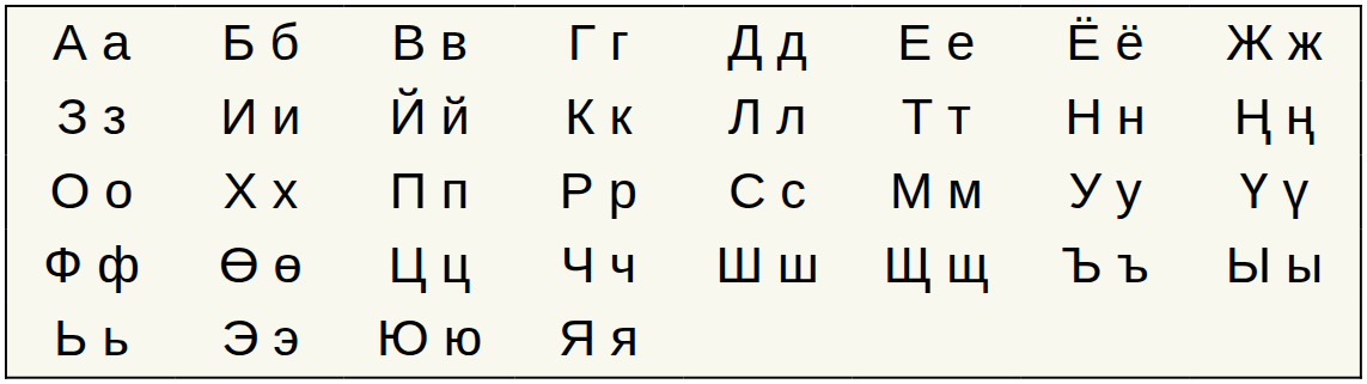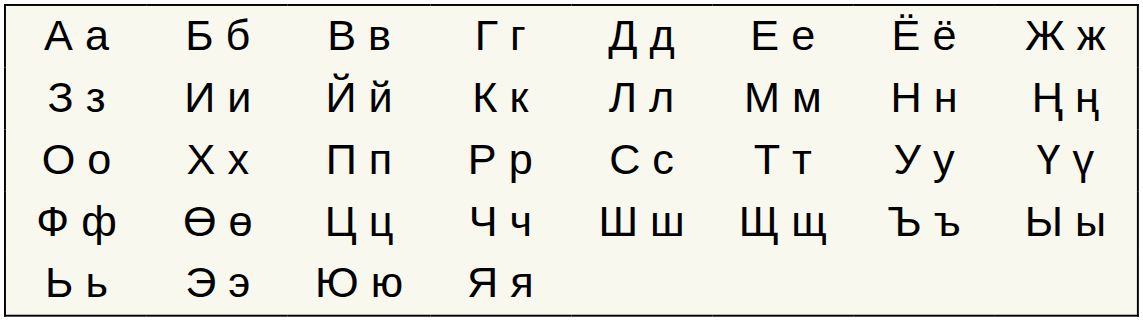 <table cellpadding="3" style="font-size:1.4em; border:1px solid black; border-collapse:collapse; background-color:#F8F8EF; text-align:center">
 <tr>
 <td style="width:3em">А а</td>
 <td style="width:3em">Б б</td>
 <td style="width:3em">В в</td>
 <td style="width:3em">Г г</td>
 <td style="width:3em">Д д</td>
 <td style="width:3em">Е е</td>
 <td style="width:3em">Ё ё</td>
 <td style="width:3em">Ж ж</td>
 </tr>
 <tr>
 <td style="width:3em">З з</td>
 <td style="width:3em">И и</td>
 <td style="width:3em">Й й</td>
 <td style="width:3em">К к</td>
 <td style="width:3em">Л л</td>
-<td style="width:3em">Т т</td>
+<td style="width:3em">М м</td>
 <td style="width:3em">Н н</td>
 <td style="width:3em">Ң ң</td>
 </tr>
 <tr>
 <td style="width:3em">О о</td>
 <td style="width:3em">Х х</td>
 <td style="width:3em">П п</td>
 <td style="width:3em">Р р</td>
 <td style="width:3em">С с</td>
-<td style="width:3em">М м</td>
+<td style="width:3em">Т т</td>
 <td style="width:3em">У у</td>
 <td style="width:3em">Ү ү</td>
 </tr>
 <tr>
 <td style="width:3em">Ф ф</td>
 <td style="width:3em">Ө ө</td>
 <td style="width:3em">Ц ц</td>
 <td style="width:3em">Ч ч</td>
 <td style="width:3em">Ш ш</td>
 <td style="width:3em">Щ щ</td>
 <td style="width:3em">Ъ ъ</td>
 <td style="width:3em">Ы ы</td>
 </tr>
 <tr>
 <td style="width:3em">Ь ь</td>
 <td style="width:3em">Э э</td>
 <td style="width:3em">Ю ю</td>
 <td style="width:3em">Я я</td>
 <td></td>
 <td></td>
 <td></td>
 <td></td>
 </tr>
 </table>
